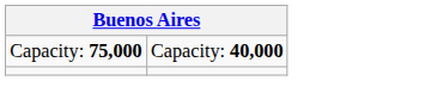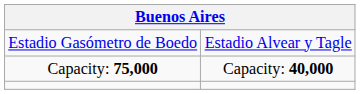 <table class="wikitable" style="text-align:center">
 <tr>
 <th colspan=2><a href='#'>Buenos Aires</a></th>
+</tr>
+<tr>
+<td><a href='#'>Estadio Gasómetro de Boedo</a></td>
+<td><a href='#'>Estadio Alvear y Tagle</a></td>
 </tr>
 <tr>
 <td>Capacity: <strong>75,000</strong></td>
 <td>Capacity: <strong>40,000</strong></td>
 </tr>
 <tr>
 <td></td>
 <td></td>
 </tr>
 </table>
